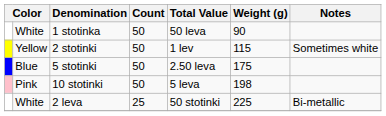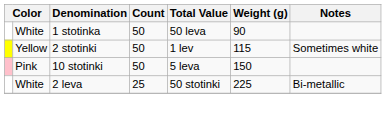 <table class="wikitable">
 <tr>
 <th colspan=2>Color</th>
 <th>Denomination</th>
 <th>Count</th>
 <th>Total Value</th>
 <th>Weight (g)</th>
 <th>Notes</th>
 </tr>
 <tr>
 <td style="background:White"> </td>
 <td>White</td>
 <td>1 stotinka</td>
 <td>50</td>
 <td>50 leva</td>
 <td>90</td>
 <td></td>
 </tr>
 <tr>
 <td style="background:Yellow"> </td>
 <td>Yellow</td>
 <td>2 stotinki</td>
 <td>50</td>
 <td>1 lev</td>
 <td>115</td>
 <td>Sometimes white</td>
 </tr>
 <tr>
-<td style="background:Blue"> </td>
-<td>Blue</td>
-<td>5 stotinki</td>
-<td>50</td>
-<td>2.50 leva</td>
-<td>175</td>
-<td></td>
-</tr>
-<tr>
 <td style="background:Pink"> </td>
 <td>Pink</td>
 <td>10 stotinki</td>
 <td>50</td>
 <td>5 leva</td>
-<td>198</td>
+<td>150</td>
 <td></td>
 </tr>
 <tr>
 <td style="background:White"> </td>
 <td>White</td>
 <td>2 leva</td>
 <td>25</td>
 <td>50 stotinki</td>
 <td>225</td>
 <td>Bi-metallic</td>
 </tr>
 <tr>
 </tr>
 </table>
